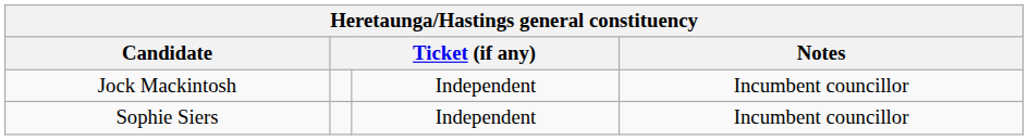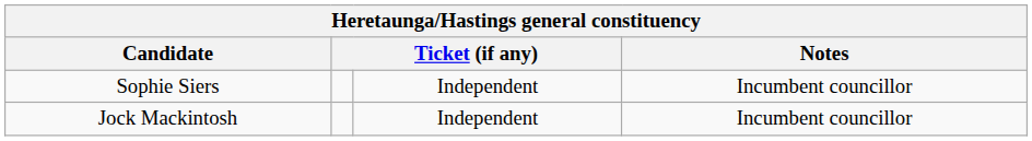 <table class="wikitable" style="text-align: center; width:50em">
 <tr>
 <th colspan="4">Heretaunga/Hastings general constituency</th>
 </tr>
 <tr>
 <th>Candidate</th>
 <th colspan="2"><a href='#'>Ticket</a> (if any)</th>
 <th>Notes</th>
 </tr>
 <tr>
+<td>Sophie Siers</td>
+<td></td>
+<td>Independent</td>
+<td>Incumbent councillor</td>
+</tr>
+<tr>
 <td>Jock Mackintosh</td>
 <td></td>
 <td>Independent</td>
 <td>Incumbent councillor</td>
 </tr>
-<tr>
-<td>Sophie Siers</td>
-<td></td>
-<td>Independent</td>
-<td>Incumbent councillor</td>
-</tr>
 </table>
